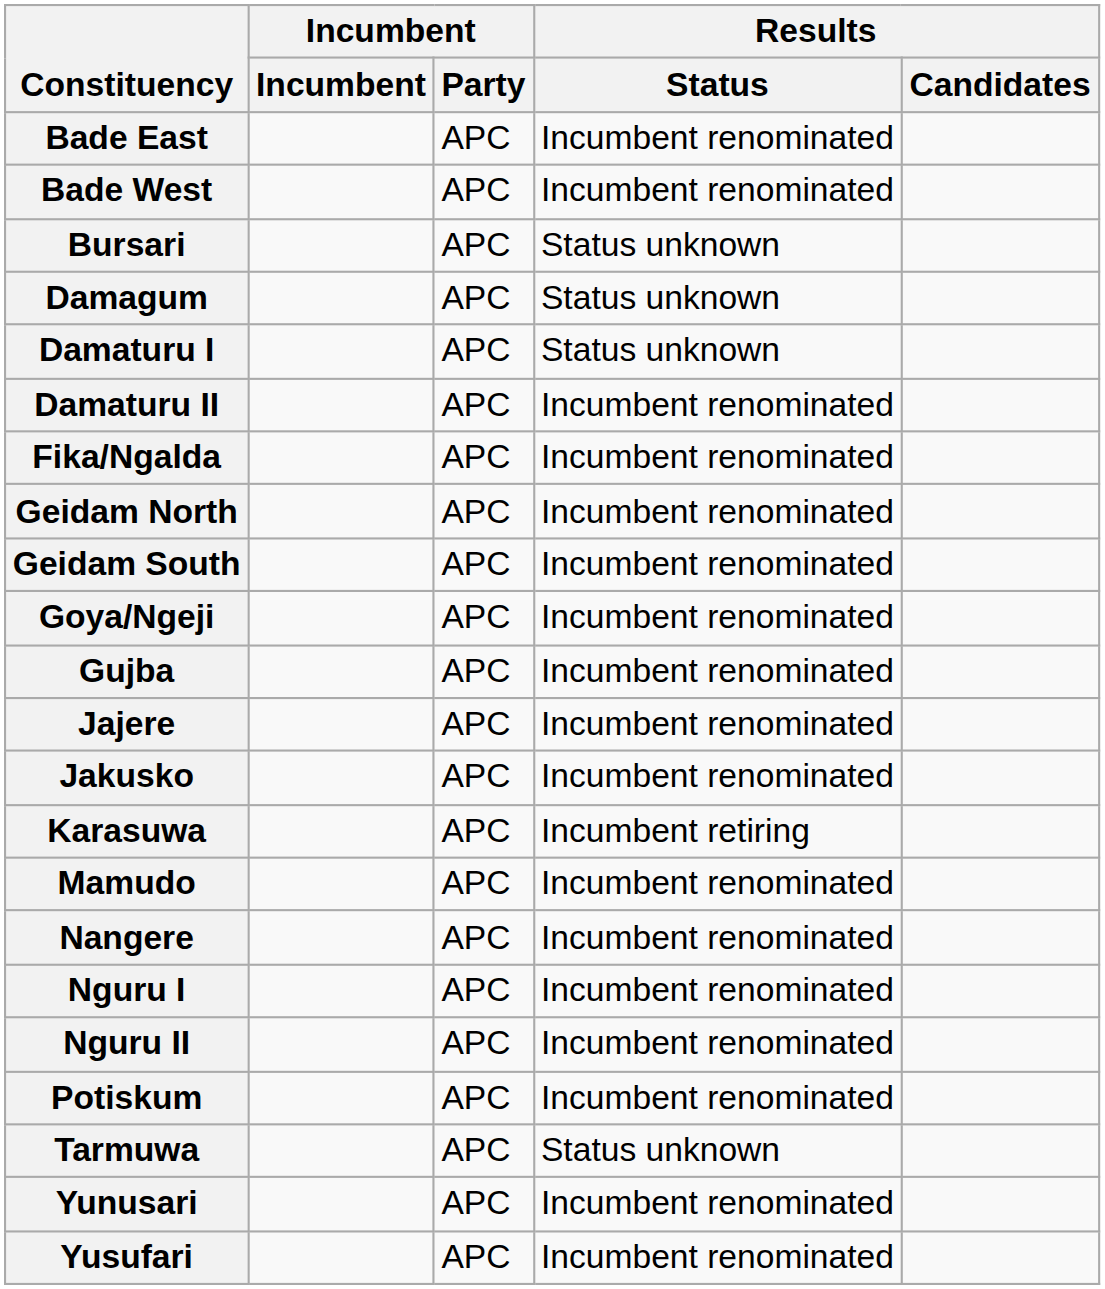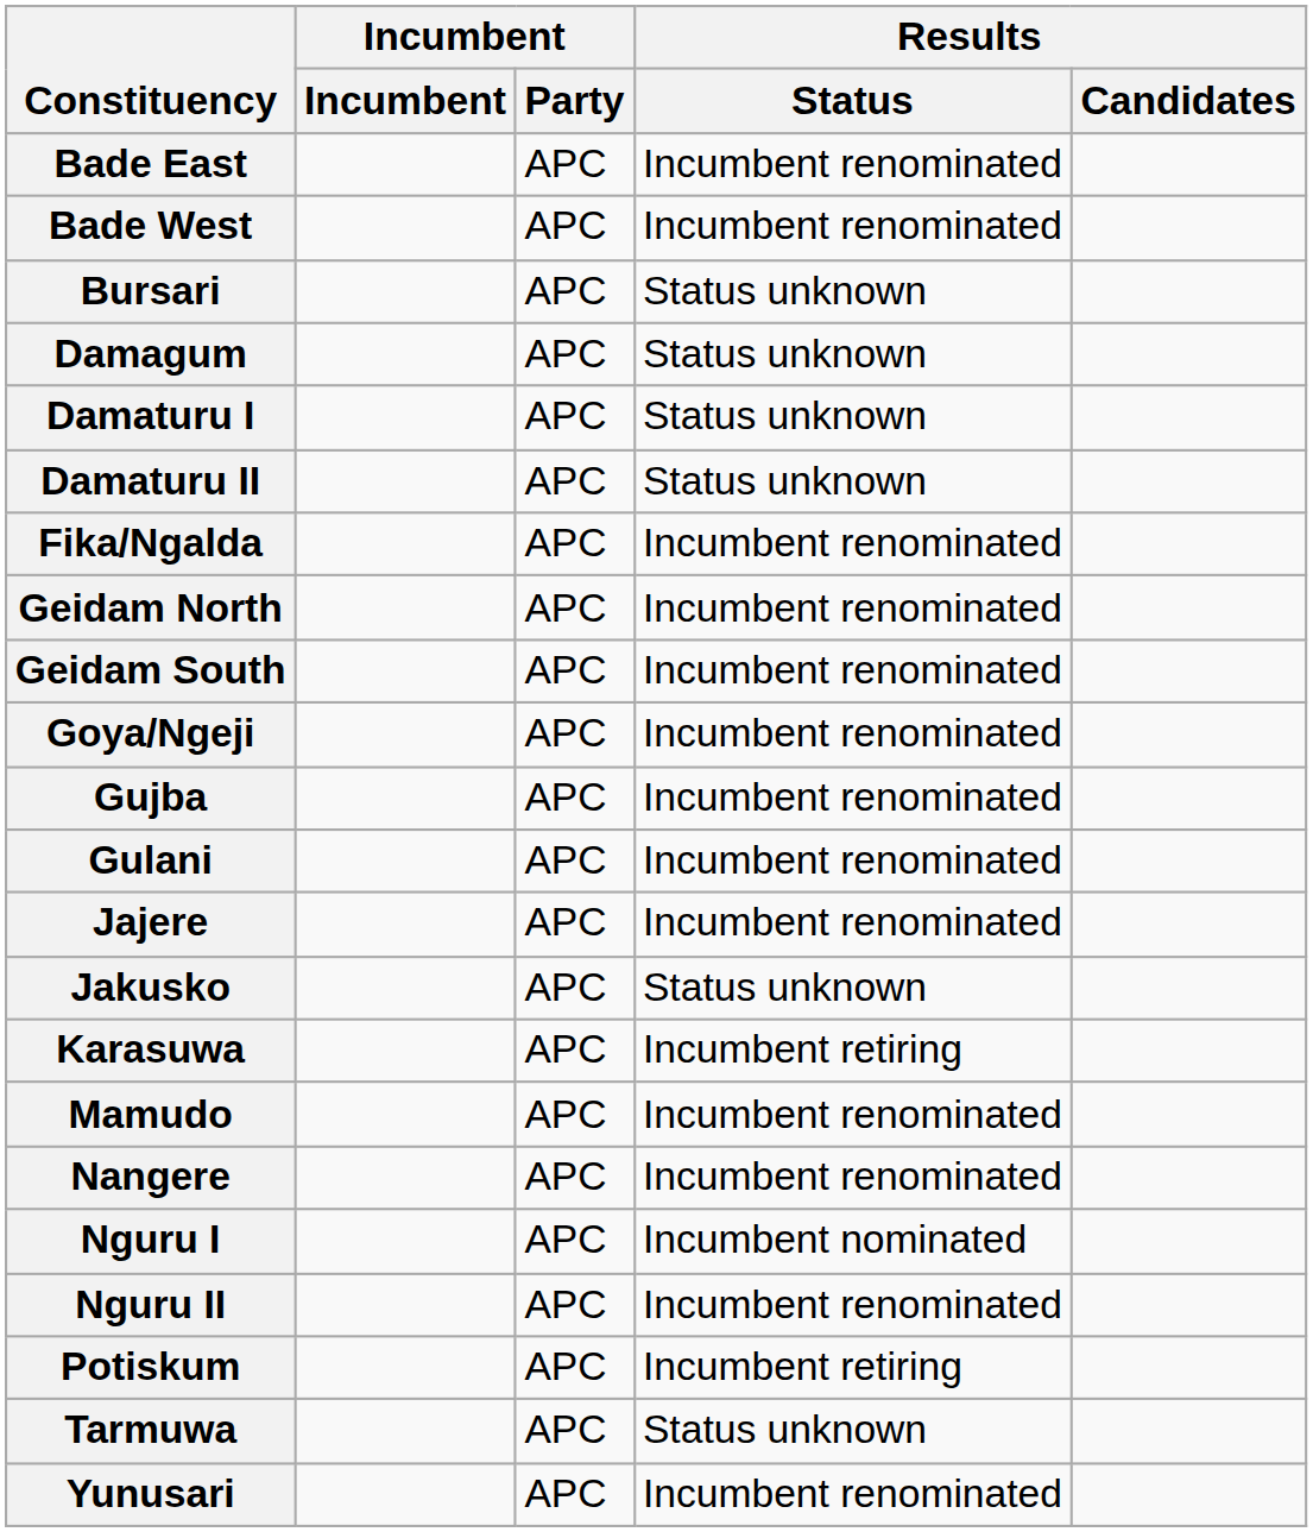 <table class="wikitable sortable">
 <tr valign=bottom>
 <th rowspan=2>Constituency</th>
 <th colspan=2>Incumbent</th>
 <th colspan=2>Results</th>
 </tr>
 <tr valign=bottom>
 <th>Incumbent</th>
 <th>Party</th>
 <th>Status</th>
 <th>Candidates</th>
 </tr>
 <tr>
 <th>Bade East</th>
 <td></td>
 <td>APC</td>
 <td>Incumbent renominated</td>
 <td nowrap></td>
 </tr>
 <tr>
 <th>Bade West</th>
 <td></td>
 <td>APC</td>
 <td>Incumbent renominated</td>
 <td nowrap></td>
 </tr>
 <tr>
 <th>Bursari</th>
 <td></td>
 <td>APC</td>
 <td>Status unknown</td>
 <td nowrap></td>
 </tr>
 <tr>
 <th>Damagum</th>
 <td></td>
 <td>APC</td>
 <td>Status unknown</td>
 <td nowrap></td>
 </tr>
 <tr>
 <th>Damaturu I</th>
 <td></td>
 <td>APC</td>
 <td>Status unknown</td>
 <td nowrap></td>
 </tr>
 <tr>
 <th>Damaturu II</th>
 <td></td>
 <td>APC</td>
-<td>Incumbent renominated</td>
+<td>Status unknown</td>
 <td nowrap></td>
 </tr>
 <tr>
 <th>Fika/Ngalda</th>
 <td></td>
 <td>APC</td>
 <td>Incumbent renominated</td>
 <td nowrap></td>
 </tr>
 <tr>
 <th>Geidam North</th>
 <td></td>
 <td>APC</td>
 <td>Incumbent renominated</td>
 <td nowrap></td>
 </tr>
 <tr>
 <th>Geidam South</th>
 <td></td>
 <td>APC</td>
 <td>Incumbent renominated</td>
 <td nowrap></td>
 </tr>
 <tr>
 <th>Goya/Ngeji</th>
 <td></td>
 <td>APC</td>
 <td>Incumbent renominated</td>
 <td nowrap></td>
 </tr>
 <tr>
 <th>Gujba</th>
 <td></td>
 <td>APC</td>
 <td>Incumbent renominated</td>
 <td nowrap></td>
 </tr>
 <tr>
+<th>Gulani</th>
+<td></td>
+<td>APC</td>
+<td>Incumbent renominated</td>
+<td nowrap></td>
+</tr>
+<tr>
 <th>Jajere</th>
 <td></td>
 <td>APC</td>
 <td>Incumbent renominated</td>
 <td nowrap></td>
 </tr>
 <tr>
 <th>Jakusko</th>
 <td></td>
 <td>APC</td>
-<td>Incumbent renominated</td>
+<td>Status unknown</td>
 <td nowrap></td>
 </tr>
 <tr>
 <th>Karasuwa</th>
 <td></td>
 <td>APC</td>
 <td>Incumbent retiring</td>
 <td nowrap></td>
 </tr>
 <tr>
 <th>Mamudo</th>
 <td></td>
 <td>APC</td>
 <td>Incumbent renominated</td>
 <td nowrap></td>
 </tr>
 <tr>
 <th>Nangere</th>
 <td></td>
 <td>APC</td>
 <td>Incumbent renominated</td>
 <td nowrap></td>
 </tr>
 <tr>
 <th>Nguru I</th>
 <td></td>
 <td>APC</td>
-<td>Incumbent renominated</td>
+<td>Incumbent nominated</td>
 <td nowrap></td>
 </tr>
 <tr>
 <th>Nguru II</th>
 <td></td>
 <td>APC</td>
 <td>Incumbent renominated</td>
 <td nowrap></td>
 </tr>
 <tr>
 <th>Potiskum</th>
 <td></td>
 <td>APC</td>
-<td>Incumbent renominated</td>
+<td>Incumbent retiring</td>
 <td nowrap></td>
 </tr>
 <tr>
 <th>Tarmuwa</th>
 <td></td>
 <td>APC</td>
 <td>Status unknown</td>
 <td nowrap></td>
 </tr>
 <tr>
 <th>Yunusari</th>
 <td></td>
 <td>APC</td>
 <td>Incumbent renominated</td>
 <td nowrap></td>
 </tr>
-<tr>
-<th>Yusufari</th>
-<td></td>
-<td>APC</td>
-<td>Incumbent renominated</td>
-<td nowrap></td>
-</tr>
 </table>
